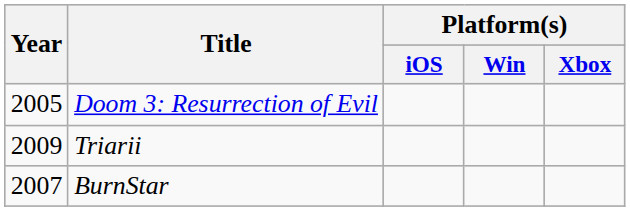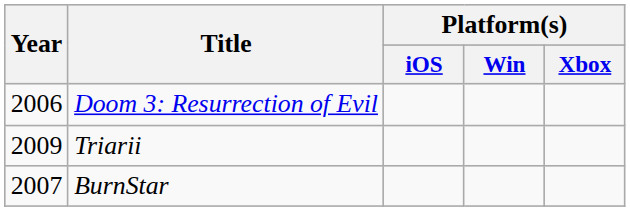 <table class="wikitable">
 <tr>
 <th rowspan="2">Year</th>
 <th rowspan="2">Title</th>
 <th colspan="9">Platform(s)</th>
 </tr>
 <tr>
 <th style="width:3em; font-size:90%"><a href='#'>iOS</a></th>
 <th style="width:3em; font-size:90%"><a href='#'>Win</a></th>
 <th style="width:3em; font-size:90%"><a href='#'>Xbox</a></th>
 </tr>
 <tr>
-<td>2005</td>
+<td>2006</td>
 <td><em><a href='#'>Doom 3: Resurrection of Evil</a></em></td>
 <td></td>
 <td></td>
 <td></td>
 </tr>
 <tr>
 <td>2009</td>
 <td><em>Triarii</em></td>
 <td></td>
 <td></td>
 <td></td>
 </tr>
 <tr>
 <td>2007</td>
 <td><em>BurnStar</em></td>
 <td></td>
 <td></td>
 <td></td>
 </tr>
 </table>
